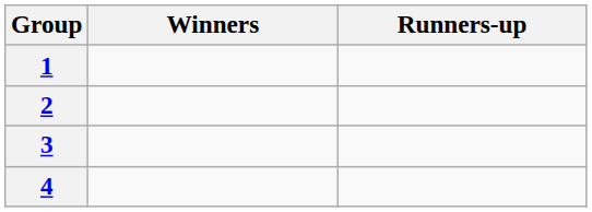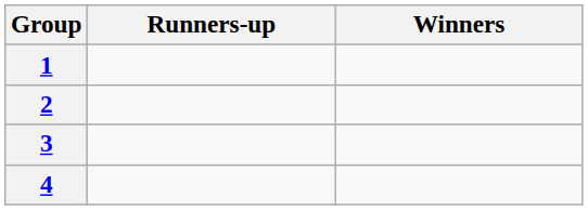 <table class="wikitable">
 <tr>
 <th>Group</th>
+<th width="150">Runners-up</th>
 <th width="150">Winners</th>
-<th width="150">Runners-up</th>
 </tr>
 <tr>
 <th><a href='#'>1</a></th>
 <td></td>
 <td></td>
 </tr>
 <tr>
 <th><a href='#'>2</a></th>
 <td></td>
 <td></td>
 </tr>
 <tr>
 <th><a href='#'>3</a></th>
 <td></td>
 <td></td>
 </tr>
 <tr>
 <th><a href='#'>4</a></th>
 <td></td>
 <td></td>
 </tr>
 </table>
